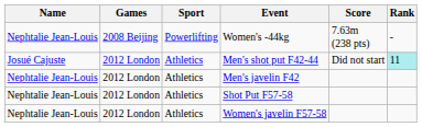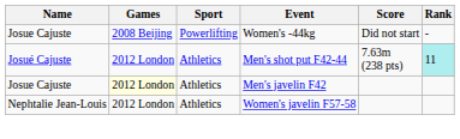 <table class="wikitable sortable" style="font-size:90%">
 <tr>
 <th>Name</th>
 <th>Games</th>
 <th>Sport</th>
 <th>Event</th>
 <th>Score</th>
 <th>Rank</th>
 </tr>
 <tr>
-<td><a href='#'>Nephtalie Jean-Louis</a></td>
+<td>Josue Cajuste</td>
 <td><a href='#'>2008 Beijing</a></td>
 <td><a href='#'>Powerlifting</a></td>
 <td>Women's -44kg</td>
-<td>7.63m<br>(238 pts)</td>
+<td>Did not start</td>
 <td>-</td>
 </tr>
 <tr>
 <td><a href='#'>Josué Cajuste</a></td>
 <td><a href='#'>2012 London</a></td>
 <td><a href='#'>Athletics</a></td>
 <td><a href='#'>Men's shot put F42-44</a></td>
-<td>Did not start</td>
+<td>7.63m<br>(238 pts)</td>
 <td style="background: paleturquoise;">11</td>
 </tr>
 <tr>
-<td><a href='#'>Nephtalie Jean-Louis</a></td>
-<td>2012 London</td>
+<td>Josue Cajuste</td>
+<td style="background: lightyellow;">2012 London</td>
 <td>Athletics</td>
 <td><a href='#'>Men's javelin F42</a></td>
-<td></td>
-<td></td>
-</tr>
-<tr>
-<td>Nephtalie Jean-Louis</td>
-<td>2012 London</td>
-<td>Athletics</td>
-<td><a href='#'>Shot Put F57-58</a></td>
 <td></td>
 <td></td>
 </tr>
 <tr>
 <td>Nephtalie Jean-Louis</td>
 <td>2012 London</td>
 <td>Athletics</td>
 <td><a href='#'>Women's javelin F57-58</a></td>
 <td></td>
 <td></td>
 </tr>
 </table>
